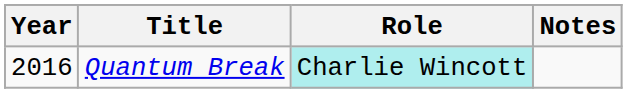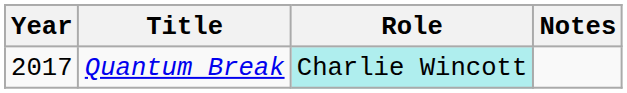 <table class="wikitable">
 <tr>
 <th>Year</th>
 <th>Title</th>
 <th>Role</th>
 <th>Notes</th>
 </tr>
 <tr>
-<td>2016</td>
+<td>2017</td>
 <td><em><a href='#'>Quantum Break</a></em></td>
 <td style="background: paleturquoise;">Charlie Wincott</td>
 <td></td>
 </tr>
 </table>
